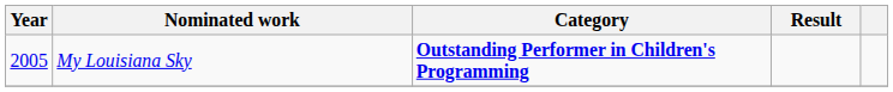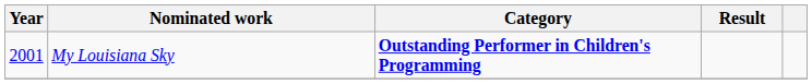 <table class="wikitable" style="width:85%;">
 <tr>
 <th width=5%>Year</th>
 <th style="width:40%;">Nominated work</th>
 <th style="width:40%;">Category</th>
 <th style="width:10%;">Result</th>
 <th width=3%></th>
 </tr>
 <tr>
-<td style="text-align:center;"><a href='#'>2005</a></td>
+<td style="text-align:center;"><a href='#'>2001</a></td>
 <td><em><a href='#'>My Louisiana Sky</a></em></td>
 <td><strong><a href='#'>Outstanding Performer in Children's Programming</a></strong></td>
 <td></td>
 <td style="text-align:center;"></td>
 </tr>
 <tr>
 </tr>
 </table>
